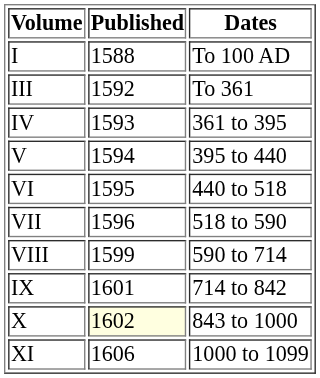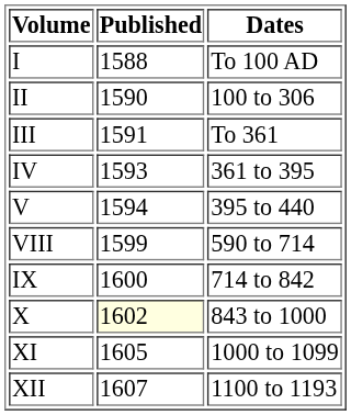 <table border=1>
 <tr>
 <th>Volume</th>
 <th>Published</th>
 <th>Dates</th>
 </tr>
 <tr>
 <td>I</td>
 <td>1588</td>
 <td>To 100 AD</td>
 </tr>
 <tr>
+<td>II</td>
+<td>1590</td>
+<td>100 to 306</td>
+</tr>
+<tr>
 <td>III</td>
-<td>1592</td>
+<td>1591</td>
 <td>To 361</td>
 </tr>
 <tr>
 <td>IV</td>
 <td>1593</td>
 <td>361 to 395</td>
 </tr>
 <tr>
 <td>V</td>
 <td>1594</td>
 <td>395 to 440</td>
 </tr>
 <tr>
-<td>VI</td>
-<td>1595</td>
-<td>440 to 518</td>
-</tr>
-<tr>
-<td>VII</td>
-<td>1596</td>
-<td>518 to 590</td>
-</tr>
-<tr>
 <td>VIII</td>
 <td>1599</td>
 <td>590 to 714</td>
 </tr>
 <tr>
 <td>IX</td>
-<td>1601</td>
+<td>1600</td>
 <td>714 to 842</td>
 </tr>
 <tr>
 <td>X</td>
 <td style="background: lightyellow;">1602</td>
 <td>843 to 1000</td>
 </tr>
 <tr>
 <td>XI</td>
-<td>1606</td>
+<td>1605</td>
 <td>1000 to 1099</td>
 </tr>
+<tr>
+<td>XII</td>
+<td>1607</td>
+<td>1100 to 1193</td>
+</tr>
 </table>
